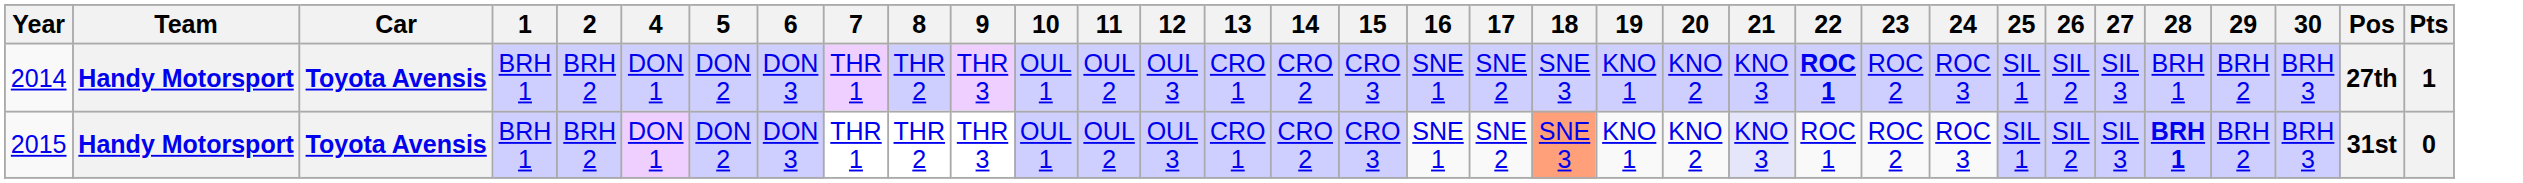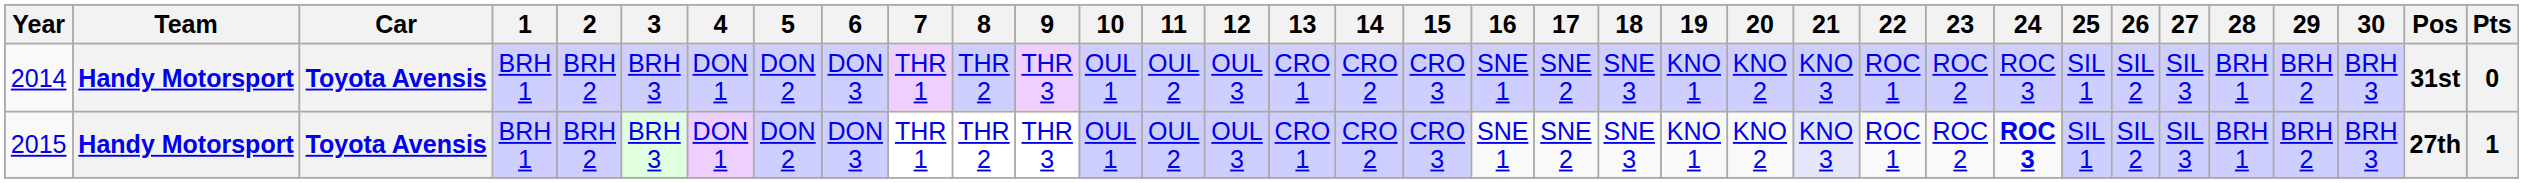 <table class="wikitable" style="text-align:center; font-size:85%">
 <tr>
 <th>Year</th>
 <th>Team</th>
 <th>Car</th>
 <th>1</th>
 <th>2</th>
+<th>3</th>
 <th>4</th>
 <th>5</th>
 <th>6</th>
 <th>7</th>
 <th>8</th>
 <th>9</th>
 <th>10</th>
 <th>11</th>
 <th>12</th>
 <th>13</th>
 <th>14</th>
 <th>15</th>
 <th>16</th>
 <th>17</th>
 <th>18</th>
 <th>19</th>
 <th>20</th>
 <th>21</th>
 <th>22</th>
 <th>23</th>
 <th>24</th>
 <th>25</th>
 <th>26</th>
 <th>27</th>
 <th>28</th>
 <th>29</th>
 <th>30</th>
 <th>Pos</th>
 <th>Pts</th>
 </tr>
 <tr>
 <td><a href='#'>2014</a></td>
 <th nowrap><a href='#'>Handy Motorsport</a></th>
 <th nowrap><a href='#'>Toyota Avensis</a></th>
 <td style="background:#CFCFFF;"><a href='#'>BRH<br>1</a><br></td>
 <td style="background:#CFCFFF;"><a href='#'>BRH<br>2</a><br></td>
+<td style="background:#CFCFFF;"><a href='#'>BRH<br>3</a><br></td>
 <td style="background:#CFCFFF;"><a href='#'>DON<br>1</a><br></td>
 <td style="background:#CFCFFF;"><a href='#'>DON<br>2</a><br></td>
 <td style="background:#CFCFFF;"><a href='#'>DON<br>3</a><br></td>
 <td style="background:#EFCFFF;"><a href='#'>THR<br>1</a><br></td>
 <td style="background:#CFCFFF;"><a href='#'>THR<br>2</a><br></td>
 <td style="background:#EFCFFF;"><a href='#'>THR<br>3</a><br></td>
 <td style="background:#CFCFFF;"><a href='#'>OUL<br>1</a><br></td>
 <td style="background:#CFCFFF;"><a href='#'>OUL<br>2</a><br></td>
 <td style="background:#CFCFFF;"><a href='#'>OUL<br>3</a><br></td>
 <td style="background:#CFCFFF;"><a href='#'>CRO<br>1</a><br></td>
 <td style="background:#CFCFFF;"><a href='#'>CRO<br>2</a><br></td>
 <td style="background:#CFCFFF;"><a href='#'>CRO<br>3</a><br></td>
 <td style="background:#CFCFFF;"><a href='#'>SNE<br>1</a><br></td>
 <td style="background:#CFCFFF;"><a href='#'>SNE<br>2</a><br></td>
 <td style="background:#CFCFFF;"><a href='#'>SNE<br>3</a><br></td>
 <td style="background:#CFCFFF;"><a href='#'>KNO<br>1</a><br></td>
 <td style="background:#CFCFFF;"><a href='#'>KNO<br>2</a><br></td>
 <td style="background:#CFCFFF;"><a href='#'>KNO<br>3</a><br></td>
-<td style="background:#CFCFFF;"><strong><a href='#'>ROC<br>1</a><br></strong></td>
+<td style="background:#CFCFFF;"><a href='#'>ROC<br>1</a><br></td>
 <td style="background:#CFCFFF;"><a href='#'>ROC<br>2</a><br></td>
 <td style="background:#CFCFFF;"><a href='#'>ROC<br>3</a><br></td>
 <td style="background:#CFCFFF;"><a href='#'>SIL<br>1</a><br></td>
 <td style="background:#CFCFFF;"><a href='#'>SIL<br>2</a><br></td>
 <td style="background:#CFCFFF;"><a href='#'>SIL<br>3</a><br></td>
 <td style="background:#CFCFFF;"><a href='#'>BRH<br>1</a><br></td>
 <td style="background:#CFCFFF;"><a href='#'>BRH<br>2</a><br></td>
 <td style="background:#CFCFFF;"><a href='#'>BRH<br>3</a><br></td>
-<th>27th</th>
-<th>1</th>
+<th>31st</th>
+<th>0</th>
 </tr>
 <tr>
 <td><a href='#'>2015</a></td>
 <th nowrap><a href='#'>Handy Motorsport</a></th>
 <th nowrap><a href='#'>Toyota Avensis</a></th>
 <td style="background:#CFCFFF;"><a href='#'>BRH<br>1</a><br></td>
 <td style="background:#CFCFFF;"><a href='#'>BRH<br>2</a><br></td>
+<td style="background:#DFFFDF;"><a href='#'>BRH<br>3</a><br></td>
 <td style="background:#EFCFFF;"><a href='#'>DON<br>1</a><br></td>
 <td style="background:#CFCFFF;"><a href='#'>DON<br>2</a><br></td>
 <td style="background:#CFCFFF;"><a href='#'>DON<br>3</a><br></td>
 <td style="background:#FFFFFF;"><a href='#'>THR<br>1</a><br></td>
 <td style="background:#FFFFFF;"><a href='#'>THR<br>2</a><br></td>
 <td style="background:#FFFFFF;"><a href='#'>THR<br>3</a><br></td>
 <td style="background:#CFCFFF;"><a href='#'>OUL<br>1</a><br></td>
 <td style="background:#CFCFFF;"><a href='#'>OUL<br>2</a><br></td>
 <td style="background:#CFCFFF;"><a href='#'>OUL<br>3</a><br></td>
 <td style="background:#CFCFFF;"><a href='#'>CRO<br>1</a><br></td>
 <td style="background:#CFCFFF;"><a href='#'>CRO<br>2</a><br></td>
 <td style="background:#CFCFFF;"><a href='#'>CRO<br>3</a><br></td>
 <td><a href='#'>SNE<br>1</a></td>
 <td><a href='#'>SNE<br>2</a></td>
-<td style="background: lightsalmon;"><a href='#'>SNE<br>3</a></td>
+<td><a href='#'>SNE<br>3</a></td>
 <td><a href='#'>KNO<br>1</a></td>
 <td><a href='#'>KNO<br>2</a></td>
 <td style="background: lavender;"><a href='#'>KNO<br>3</a></td>
 <td><a href='#'>ROC<br>1</a></td>
 <td><a href='#'>ROC<br>2</a></td>
-<td><a href='#'>ROC<br>3</a></td>
+<td><strong><a href='#'>ROC<br>3</a></strong></td>
 <td style="background:#CFCFFF;"><a href='#'>SIL<br>1</a><br></td>
 <td style="background:#CFCFFF;"><a href='#'>SIL<br>2</a><br></td>
 <td style="background:#CFCFFF;"><a href='#'>SIL<br>3</a><br></td>
-<td style="background:#CFCFFF;"><strong><a href='#'>BRH<br>1</a><br></strong></td>
+<td style="background:#CFCFFF;"><a href='#'>BRH<br>1</a><br></td>
 <td style="background:#CFCFFF;"><a href='#'>BRH<br>2</a><br></td>
 <td style="background:#CFCFFF;"><a href='#'>BRH<br>3</a><br></td>
-<th>31st</th>
-<th>0</th>
+<th>27th</th>
+<th>1</th>
 </tr>
 </table>
